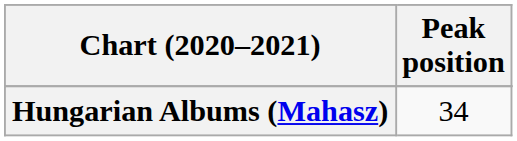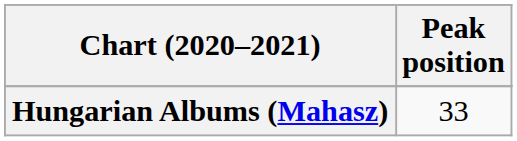 <table class="wikitable sortable plainrowheaders">
 <tr>
 <th scope="col">Chart (2020–2021)</th>
 <th scope="col">Peak<br>position</th>
 </tr>
 <tr>
 </tr>
 <tr>
 </tr>
 <tr>
 <th scope="row">Hungarian Albums (<a href='#'>Mahasz</a>)</th>
-<td align="center">34</td>
+<td align="center">33</td>
 </tr>
 </table>
